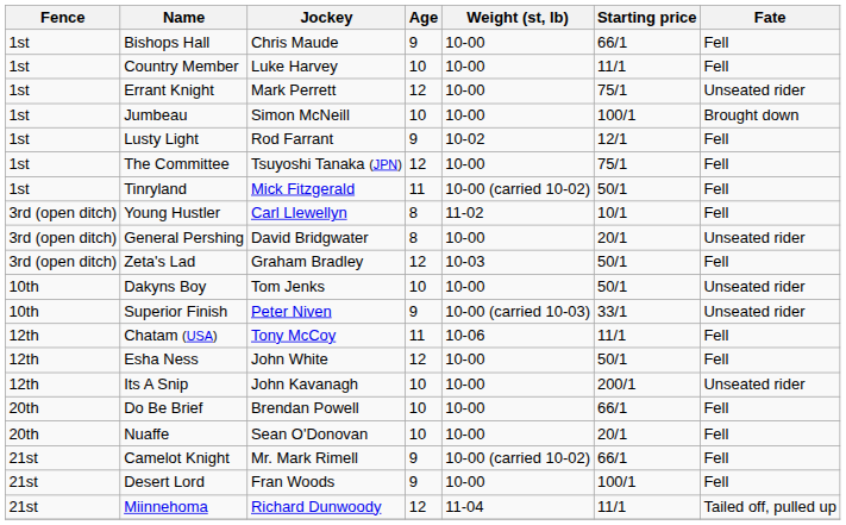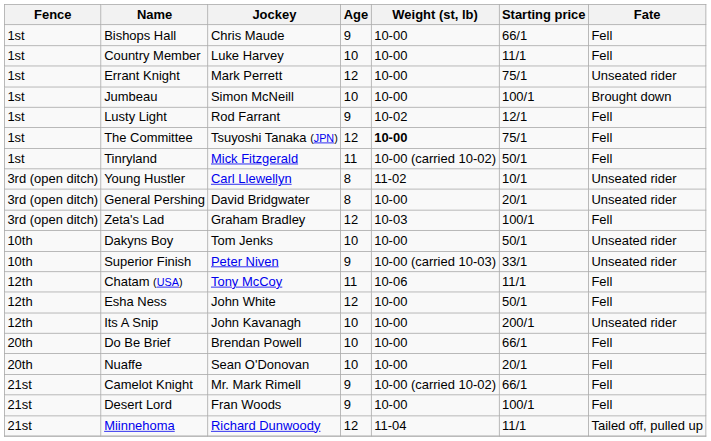 <table class="wikitable">
 <tr>
 <th>Fence</th>
 <th>Name</th>
 <th>Jockey</th>
 <th>Age</th>
 <th>Weight (st, lb)</th>
 <th>Starting price</th>
 <th>Fate</th>
 </tr>
 <tr>
 <td>1st</td>
 <td>Bishops Hall</td>
 <td>Chris Maude</td>
 <td>9</td>
 <td>10-00</td>
 <td>66/1</td>
 <td>Fell</td>
 </tr>
 <tr>
 <td>1st</td>
 <td>Country Member</td>
 <td>Luke Harvey</td>
 <td>10</td>
 <td>10-00</td>
 <td>11/1</td>
 <td>Fell</td>
 </tr>
 <tr>
 <td>1st</td>
 <td>Errant Knight</td>
 <td>Mark Perrett</td>
 <td>12</td>
 <td>10-00</td>
 <td>75/1</td>
 <td>Unseated rider</td>
 </tr>
 <tr>
 <td>1st</td>
 <td>Jumbeau</td>
 <td>Simon McNeill</td>
 <td>10</td>
 <td>10-00</td>
 <td>100/1</td>
 <td>Brought down</td>
 </tr>
 <tr>
 <td>1st</td>
 <td>Lusty Light</td>
 <td>Rod Farrant</td>
 <td>9</td>
 <td>10-02</td>
 <td>12/1</td>
 <td>Fell</td>
 </tr>
 <tr>
 <td>1st</td>
 <td>The Committee</td>
 <td>Tsuyoshi Tanaka <small>(<a href='#'>JPN</a>)</small></td>
 <td>12</td>
-<td>10-00</td>
+<td><strong>10-00</strong></td>
 <td>75/1</td>
 <td>Fell</td>
 </tr>
 <tr>
 <td>1st</td>
 <td>Tinryland</td>
 <td><a href='#'>Mick Fitzgerald</a></td>
 <td>11</td>
 <td>10-00 (carried 10-02)</td>
 <td>50/1</td>
 <td>Fell</td>
 </tr>
 <tr>
 <td>3rd (open ditch)</td>
 <td>Young Hustler</td>
 <td><a href='#'>Carl Llewellyn</a></td>
 <td>8</td>
 <td>11-02</td>
 <td>10/1</td>
-<td>Fell</td>
+<td>Unseated rider</td>
 </tr>
 <tr>
 <td>3rd (open ditch)</td>
 <td>General Pershing</td>
 <td>David Bridgwater</td>
 <td>8</td>
 <td>10-00</td>
 <td>20/1</td>
 <td>Unseated rider</td>
 </tr>
 <tr>
 <td>3rd (open ditch)</td>
 <td>Zeta's Lad</td>
 <td>Graham Bradley</td>
 <td>12</td>
 <td>10-03</td>
-<td>50/1</td>
+<td>100/1</td>
 <td>Fell</td>
 </tr>
 <tr>
 <td>10th</td>
 <td>Dakyns Boy</td>
 <td>Tom Jenks</td>
 <td>10</td>
 <td>10-00</td>
 <td>50/1</td>
 <td>Unseated rider</td>
 </tr>
 <tr>
 <td>10th</td>
 <td>Superior Finish</td>
 <td><a href='#'>Peter Niven</a></td>
 <td>9</td>
 <td>10-00 (carried 10-03)</td>
 <td>33/1</td>
 <td>Unseated rider</td>
 </tr>
 <tr>
 <td>12th</td>
 <td>Chatam <small>(<a href='#'>USA</a>)</small></td>
 <td><a href='#'>Tony McCoy</a></td>
 <td>11</td>
 <td>10-06</td>
 <td>11/1</td>
 <td>Fell</td>
 </tr>
 <tr>
 <td>12th</td>
 <td>Esha Ness</td>
 <td>John White</td>
 <td>12</td>
 <td>10-00</td>
 <td>50/1</td>
 <td>Fell</td>
 </tr>
 <tr>
 <td>12th</td>
 <td>Its A Snip</td>
 <td>John Kavanagh</td>
 <td>10</td>
 <td>10-00</td>
 <td>200/1</td>
 <td>Unseated rider</td>
 </tr>
 <tr>
 <td>20th</td>
 <td>Do Be Brief</td>
 <td>Brendan Powell</td>
 <td>10</td>
 <td>10-00</td>
 <td>66/1</td>
 <td>Fell</td>
 </tr>
 <tr>
 <td>20th</td>
 <td>Nuaffe</td>
 <td>Sean O'Donovan</td>
 <td>10</td>
 <td>10-00</td>
 <td>20/1</td>
 <td>Fell</td>
 </tr>
 <tr>
 <td>21st</td>
 <td>Camelot Knight</td>
 <td>Mr. Mark Rimell</td>
 <td>9</td>
 <td>10-00 (carried 10-02)</td>
 <td>66/1</td>
 <td>Fell</td>
 </tr>
 <tr>
 <td>21st</td>
 <td>Desert Lord</td>
 <td>Fran Woods</td>
 <td>9</td>
 <td>10-00</td>
 <td>100/1</td>
 <td>Fell</td>
 </tr>
 <tr>
 <td>21st</td>
 <td><a href='#'>Miinnehoma</a></td>
 <td><a href='#'>Richard Dunwoody</a></td>
 <td>12</td>
 <td>11-04</td>
 <td>11/1</td>
 <td>Tailed off, pulled up</td>
 </tr>
 <tr>
 </tr>
 </table>
